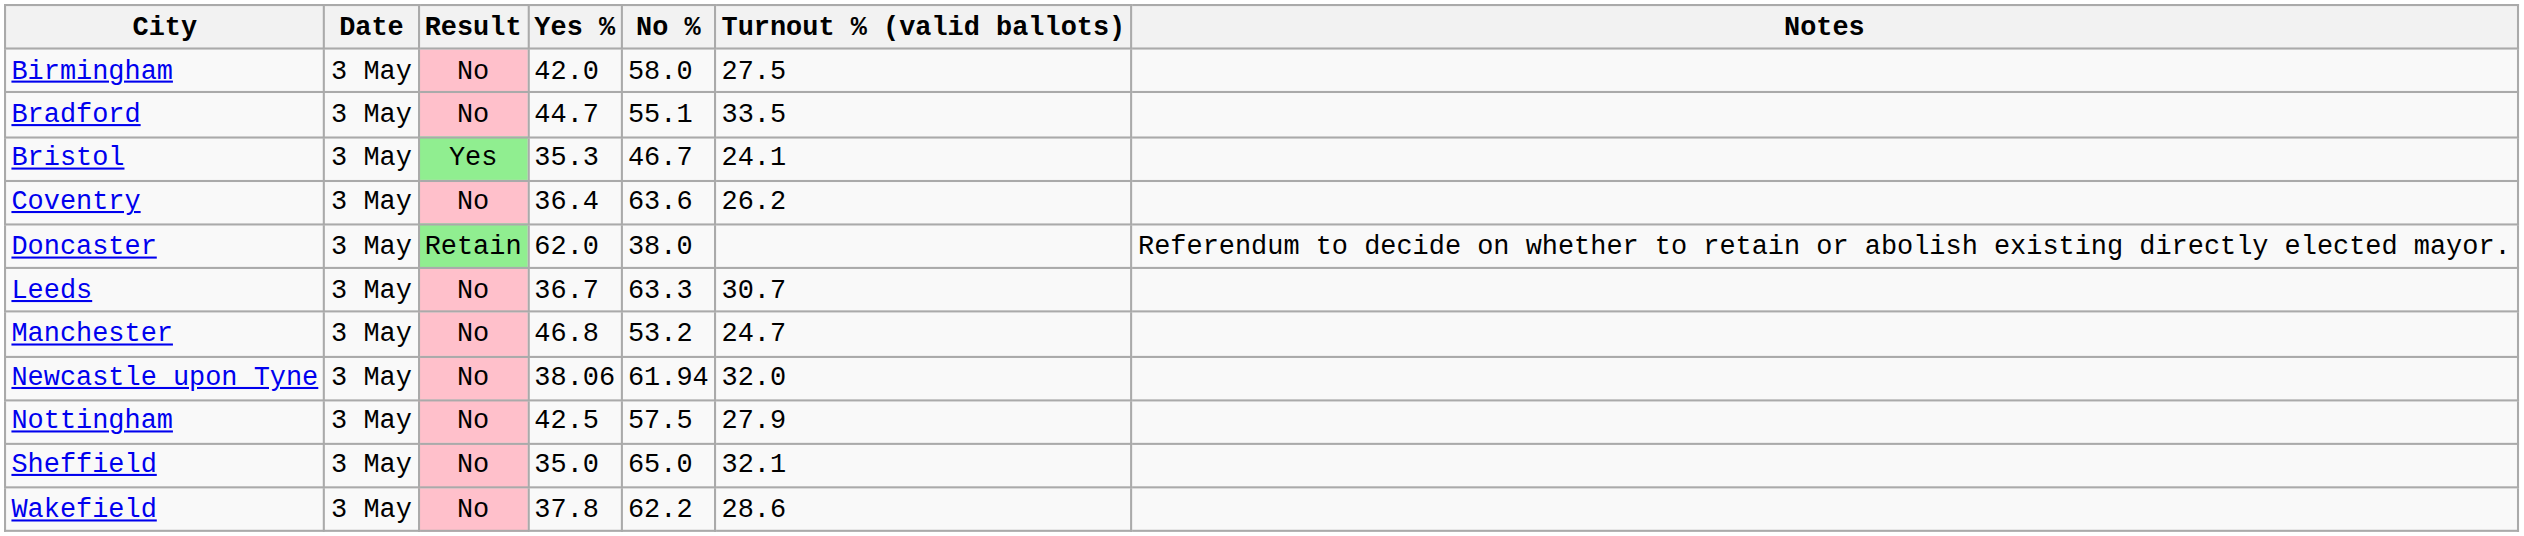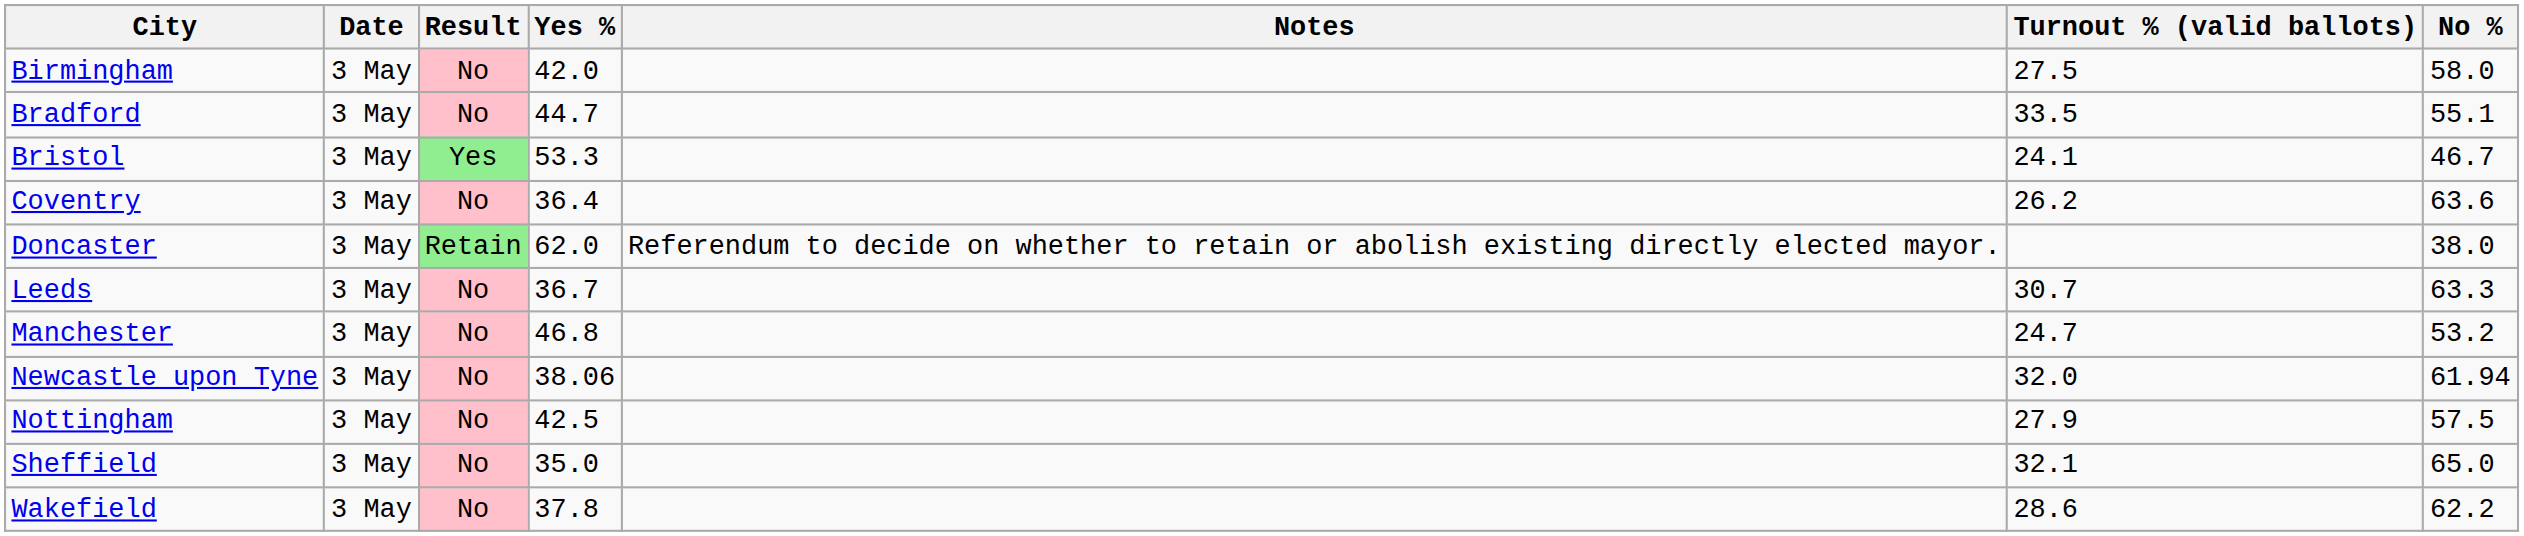 <table class="wikitable">
 <tr>
 <th>City</th>
 <th>Date</th>
 <th>Result</th>
 <th>Yes %</th>
+<th>Notes</th>
+<th>Turnout % (valid ballots)</th>
 <th>No %</th>
-<th>Turnout % (valid ballots)</th>
-<th>Notes</th>
 </tr>
 <tr>
 <td><a href='#'>Birmingham</a></td>
 <td>3 May</td>
 <td style="text-align:center; background:pink;">No</td>
 <td>42.0</td>
+<td></td>
+<td>27.5</td>
 <td>58.0</td>
-<td>27.5</td>
-<td></td>
 </tr>
 <tr>
 <td><a href='#'>Bradford</a></td>
 <td>3 May</td>
 <td style="text-align:center; background:pink;">No</td>
 <td>44.7</td>
+<td></td>
+<td>33.5</td>
 <td>55.1</td>
-<td>33.5</td>
-<td></td>
 </tr>
 <tr>
 <td><a href='#'>Bristol</a></td>
 <td>3 May</td>
 <td style="text-align:center; background:lightgreen;">Yes</td>
-<td>35.3</td>
+<td>53.3</td>
+<td></td>
+<td>24.1</td>
 <td>46.7</td>
-<td>24.1</td>
-<td></td>
 </tr>
 <tr>
 <td><a href='#'>Coventry</a></td>
 <td>3 May</td>
 <td style="text-align:center; background:pink;">No</td>
 <td>36.4</td>
+<td></td>
+<td>26.2</td>
 <td>63.6</td>
-<td>26.2</td>
-<td></td>
 </tr>
 <tr>
 <td><a href='#'>Doncaster</a></td>
 <td>3 May</td>
 <td style="text-align:center; background:lightgreen;">Retain</td>
 <td>62.0</td>
+<td>Referendum to decide on whether to retain or abolish existing directly elected mayor.</td>
+<td></td>
 <td>38.0</td>
-<td></td>
-<td>Referendum to decide on whether to retain or abolish existing directly elected mayor.</td>
 </tr>
 <tr>
 <td><a href='#'>Leeds</a></td>
 <td>3 May</td>
 <td style="text-align:center; background:pink;">No</td>
 <td>36.7</td>
+<td></td>
+<td>30.7</td>
 <td>63.3</td>
-<td>30.7</td>
-<td></td>
 </tr>
 <tr>
 <td><a href='#'>Manchester</a></td>
 <td>3 May</td>
 <td style="text-align:center; background:pink;">No</td>
 <td>46.8</td>
+<td></td>
+<td>24.7</td>
 <td>53.2</td>
-<td>24.7</td>
-<td></td>
 </tr>
 <tr>
 <td><a href='#'>Newcastle upon Tyne</a></td>
 <td>3 May</td>
 <td style="text-align:center; background:pink;">No</td>
 <td>38.06</td>
+<td></td>
+<td>32.0</td>
 <td>61.94</td>
-<td>32.0</td>
-<td></td>
 </tr>
 <tr>
 <td><a href='#'>Nottingham</a></td>
 <td>3 May</td>
 <td style="text-align:center; background:pink;">No</td>
 <td>42.5</td>
+<td></td>
+<td>27.9</td>
 <td>57.5</td>
-<td>27.9</td>
-<td></td>
 </tr>
 <tr>
 <td><a href='#'>Sheffield</a></td>
 <td>3 May</td>
 <td style="text-align:center; background:pink;">No</td>
 <td>35.0</td>
+<td></td>
+<td>32.1</td>
 <td>65.0</td>
-<td>32.1</td>
-<td></td>
 </tr>
 <tr>
 <td><a href='#'>Wakefield</a></td>
 <td>3 May</td>
 <td style="text-align:center; background:pink;">No</td>
 <td>37.8</td>
+<td></td>
+<td>28.6</td>
 <td>62.2</td>
-<td>28.6</td>
-<td></td>
 </tr>
 </table>
